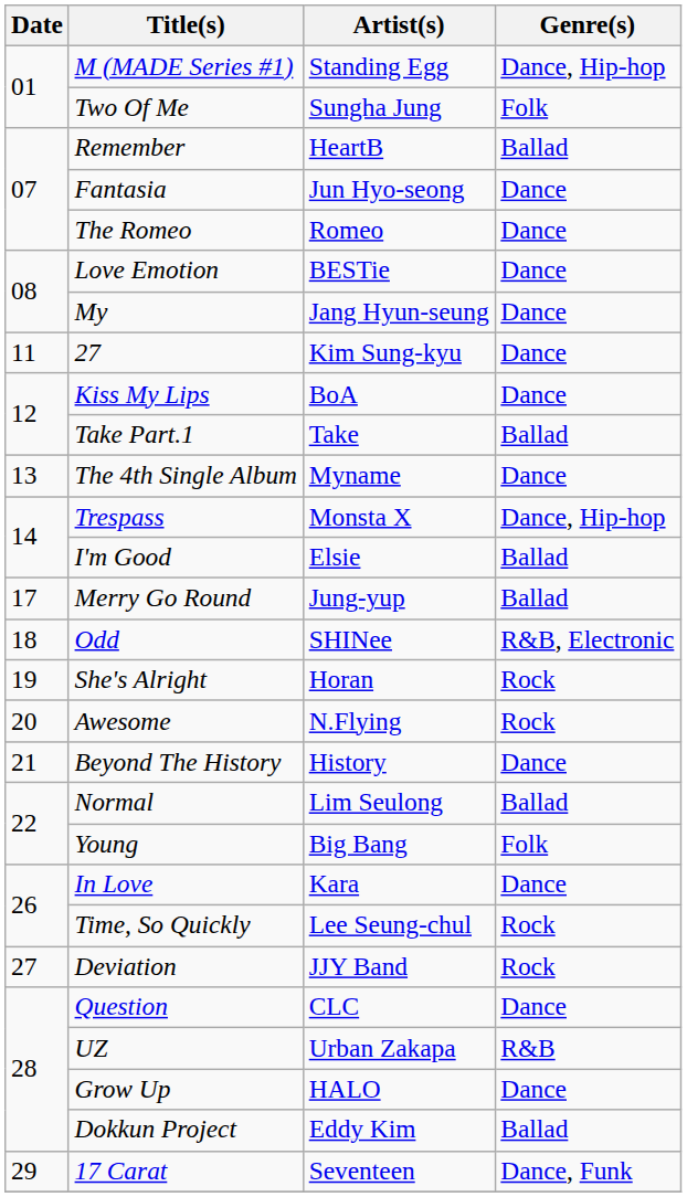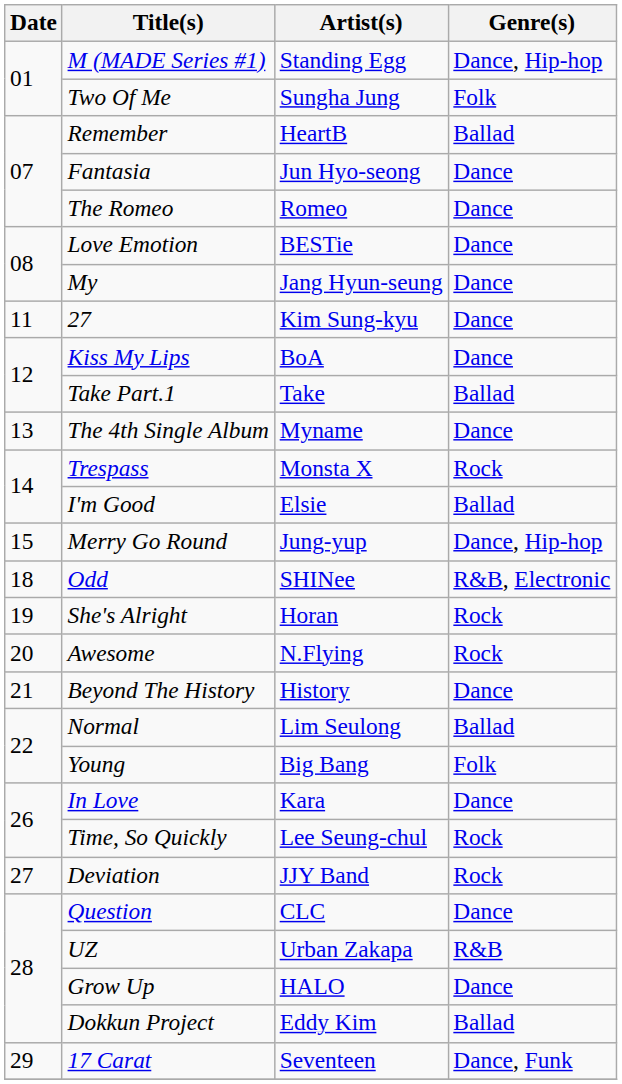 <table class="wikitable" style="text-align: left;">
 <tr>
 <th>Date</th>
 <th>Title(s)</th>
 <th>Artist(s)</th>
 <th>Genre(s)</th>
 </tr>
 <tr>
 <td rowspan="2">01</td>
 <td><em><a href='#'>M (MADE Series #1)</a></em></td>
 <td><a href='#'>Standing Egg</a></td>
 <td><a href='#'>Dance</a>, <a href='#'>Hip-hop</a></td>
 </tr>
 <tr>
 <td><em>Two Of Me</em></td>
 <td><a href='#'>Sungha Jung</a></td>
 <td><a href='#'>Folk</a></td>
 </tr>
 <tr>
 <td rowspan="3">07</td>
 <td><em>Remember</em></td>
 <td><a href='#'>HeartB</a></td>
 <td><a href='#'>Ballad</a></td>
 </tr>
 <tr>
 <td><em>Fantasia</em></td>
 <td><a href='#'>Jun Hyo-seong</a></td>
 <td><a href='#'>Dance</a></td>
 </tr>
 <tr>
 <td><em>The Romeo</em></td>
 <td><a href='#'>Romeo</a></td>
 <td><a href='#'>Dance</a></td>
 </tr>
 <tr>
 <td rowspan="2">08</td>
 <td><em>Love Emotion</em></td>
 <td><a href='#'>BESTie</a></td>
 <td><a href='#'>Dance</a></td>
 </tr>
 <tr>
 <td><em>My</em></td>
 <td><a href='#'>Jang Hyun-seung</a></td>
 <td><a href='#'>Dance</a></td>
 </tr>
 <tr>
 <td rowspan="1">11</td>
 <td><em>27</em></td>
 <td><a href='#'>Kim Sung-kyu</a></td>
 <td><a href='#'>Dance</a></td>
 </tr>
 <tr>
 <td rowspan="2">12</td>
 <td><em><a href='#'>Kiss My Lips</a></em></td>
 <td><a href='#'>BoA</a></td>
 <td><a href='#'>Dance</a></td>
 </tr>
 <tr>
 <td><em>Take Part.1</em></td>
 <td><a href='#'>Take</a></td>
 <td><a href='#'>Ballad</a></td>
 </tr>
 <tr>
 <td rowspan="1">13</td>
 <td><em>The 4th Single Album</em></td>
 <td><a href='#'>Myname</a></td>
 <td><a href='#'>Dance</a></td>
 </tr>
 <tr>
 <td rowspan="2">14</td>
 <td><em><a href='#'>Trespass</a></em></td>
 <td><a href='#'>Monsta X</a></td>
-<td><a href='#'>Dance</a>, <a href='#'>Hip-hop</a></td>
+<td><a href='#'>Rock</a></td>
 </tr>
 <tr>
 <td><em>I'm Good</em></td>
 <td><a href='#'>Elsie</a></td>
 <td><a href='#'>Ballad</a></td>
 </tr>
 <tr>
-<td rowspan="1">17</td>
+<td rowspan="1">15</td>
 <td><em>Merry Go Round</em></td>
 <td><a href='#'>Jung-yup</a></td>
-<td><a href='#'>Ballad</a></td>
+<td><a href='#'>Dance</a>, <a href='#'>Hip-hop</a></td>
 </tr>
 <tr>
 <td rowspan="1">18</td>
 <td><em><a href='#'>Odd</a></em></td>
 <td><a href='#'>SHINee</a></td>
 <td><a href='#'>R&B</a>, <a href='#'>Electronic</a></td>
 </tr>
 <tr>
 <td rowspan="1">19</td>
 <td><em>She's Alright</em></td>
 <td><a href='#'>Horan</a></td>
 <td><a href='#'>Rock</a></td>
 </tr>
 <tr>
 <td rowspan="1">20</td>
 <td><em>Awesome</em></td>
 <td><a href='#'>N.Flying</a></td>
 <td><a href='#'>Rock</a></td>
 </tr>
 <tr>
 <td rowspan="1">21</td>
 <td><em>Beyond The History</em></td>
 <td><a href='#'>History</a></td>
 <td><a href='#'>Dance</a></td>
 </tr>
 <tr>
 <td rowspan="2">22</td>
 <td><em>Normal</em></td>
 <td><a href='#'>Lim Seulong</a></td>
 <td><a href='#'>Ballad</a></td>
 </tr>
 <tr>
 <td><em>Young</em></td>
 <td><a href='#'>Big Bang</a></td>
 <td><a href='#'>Folk</a></td>
 </tr>
 <tr>
 <td rowspan="2">26</td>
 <td><em><a href='#'>In Love</a></em></td>
 <td><a href='#'>Kara</a></td>
 <td><a href='#'>Dance</a></td>
 </tr>
 <tr>
 <td><em>Time, So Quickly</em></td>
 <td><a href='#'>Lee Seung-chul</a></td>
 <td><a href='#'>Rock</a></td>
 </tr>
 <tr>
 <td rowspan="1">27</td>
 <td><em>Deviation</em></td>
 <td><a href='#'>JJY Band</a></td>
 <td><a href='#'>Rock</a></td>
 </tr>
 <tr>
 <td rowspan="4">28</td>
 <td><em><a href='#'>Question</a></em></td>
 <td><a href='#'>CLC</a></td>
 <td><a href='#'>Dance</a></td>
 </tr>
 <tr>
 <td><em>UZ</em></td>
 <td><a href='#'>Urban Zakapa</a></td>
 <td><a href='#'>R&B</a></td>
 </tr>
 <tr>
 <td><em>Grow Up</em></td>
 <td><a href='#'>HALO</a></td>
 <td><a href='#'>Dance</a></td>
 </tr>
 <tr>
 <td><em>Dokkun Project</em></td>
 <td><a href='#'>Eddy Kim</a></td>
 <td><a href='#'>Ballad</a></td>
 </tr>
 <tr>
 <td rowspan="1">29</td>
 <td><em><a href='#'>17 Carat</a></em></td>
 <td><a href='#'>Seventeen</a></td>
 <td><a href='#'>Dance</a>, <a href='#'>Funk</a></td>
 </tr>
 <tr>
 </tr>
 </table>
